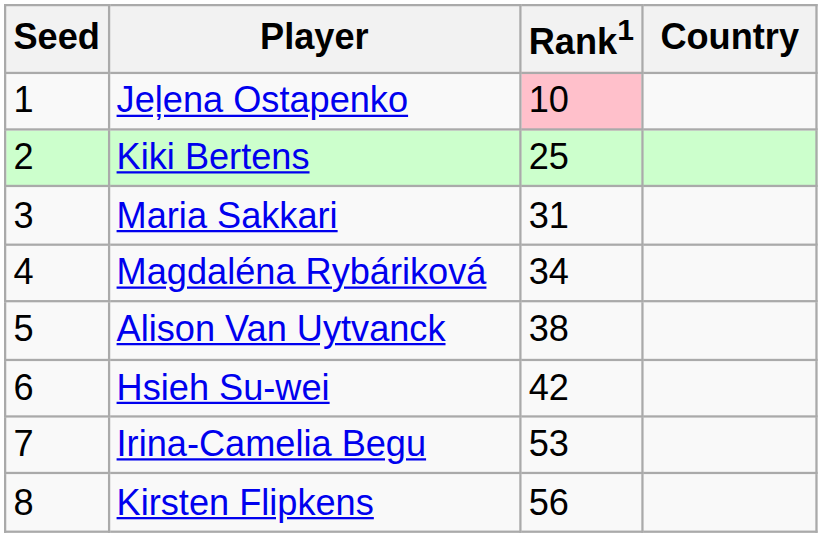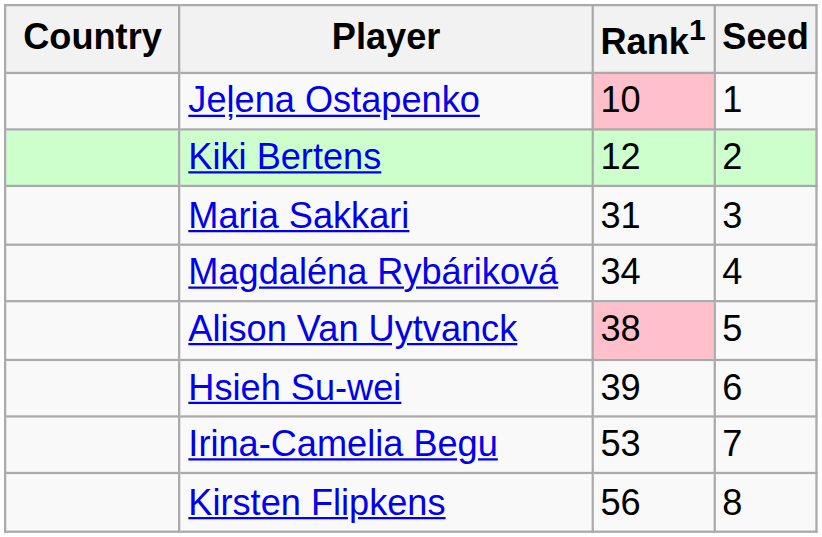 <table class="sortable wikitable">
 <tr>
-<th>Seed</th>
+<th width="70">Country</th>
 <th width="175">Player</th>
 <th>Rank<sup>1</sup></th>
-<th width="70">Country</th>
+<th>Seed</th>
 </tr>
 <tr>
-<td>1</td>
+<td></td>
 <td><a href='#'>Jeļena Ostapenko</a></td>
 <td style="background: pink;">10</td>
-<td></td>
+<td>1</td>
 </tr>
 <tr style="background:#cfc;">
+<td></td>
+<td><a href='#'>Kiki Bertens</a></td>
+<td>12</td>
 <td>2</td>
-<td><a href='#'>Kiki Bertens</a></td>
-<td>25</td>
-<td></td>
 </tr>
 <tr>
-<td>3</td>
+<td></td>
 <td><a href='#'>Maria Sakkari</a></td>
 <td>31</td>
-<td></td>
+<td>3</td>
 </tr>
 <tr>
-<td>4</td>
+<td></td>
 <td><a href='#'>Magdaléna Rybáriková</a></td>
 <td>34</td>
-<td></td>
+<td>4</td>
 </tr>
 <tr>
+<td></td>
+<td><a href='#'>Alison Van Uytvanck</a></td>
+<td style="background: pink;">38</td>
 <td>5</td>
-<td><a href='#'>Alison Van Uytvanck</a></td>
-<td>38</td>
-<td></td>
 </tr>
 <tr>
+<td></td>
+<td><a href='#'>Hsieh Su-wei</a></td>
+<td>39</td>
 <td>6</td>
-<td><a href='#'>Hsieh Su-wei</a></td>
-<td>42</td>
-<td></td>
 </tr>
 <tr>
-<td>7</td>
+<td></td>
 <td><a href='#'>Irina-Camelia Begu</a></td>
 <td>53</td>
-<td></td>
+<td>7</td>
 </tr>
 <tr>
-<td>8</td>
+<td></td>
 <td><a href='#'>Kirsten Flipkens</a></td>
 <td>56</td>
-<td></td>
+<td>8</td>
 </tr>
 </table>
